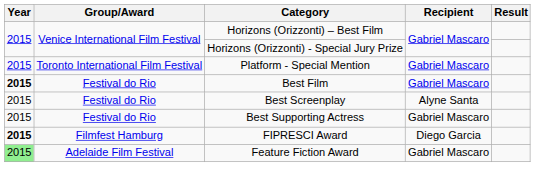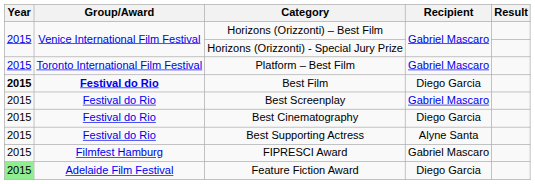 <table class="wikitable sortable">
 <tr>
 <th>Year</th>
 <th>Group/Award</th>
 <th>Category</th>
 <th>Recipient</th>
 <th>Result</th>
 </tr>
 <tr>
 <td rowspan="2" align="center"><a href='#'>2015</a></td>
 <td rowspan="2" align="center"><a href='#'>Venice International Film Festival</a></td>
 <td align="center">Horizons (Orizzonti) – Best Film</td>
 <td rowspan="2" align="center"><a href='#'>Gabriel Mascaro</a></td>
 <td></td>
 </tr>
 <tr>
 <td align="center">Horizons (Orizzonti) - Special Jury Prize</td>
 <td></td>
 </tr>
 <tr>
 <td align="center"><a href='#'>2015</a></td>
 <td align="center"><a href='#'>Toronto International Film Festival</a></td>
-<td align="center">Platform  - Special Mention</td>
+<td align="center">Platform – Best Film</td>
 <td align="center"><a href='#'>Gabriel Mascaro</a></td>
 <td></td>
 </tr>
 <tr>
 <td align="center"><strong>2015</strong></td>
+<td align="center"><strong><a href='#'>Festival do Rio</a></strong></td>
+<td align="center">Best Film</td>
+<td align="center">Diego Garcia</td>
+<td></td>
+</tr>
+<tr>
+<td align="center">2015</td>
 <td align="center"><a href='#'>Festival do Rio</a></td>
-<td align="center">Best Film</td>
+<td align="center">Best Screenplay</td>
 <td align="center"><a href='#'>Gabriel Mascaro</a></td>
 <td></td>
 </tr>
 <tr>
 <td align="center">2015</td>
 <td align="center"><a href='#'>Festival do Rio</a></td>
-<td align="center">Best Screenplay</td>
-<td align="center">Alyne Santa</td>
+<td align="center">Best Cinematography</td>
+<td align="center">Diego Garcia</td>
 <td></td>
 </tr>
 <tr>
 <td align="center">2015</td>
 <td align="center"><a href='#'>Festival do Rio</a></td>
 <td align="center">Best Supporting Actress</td>
-<td align="center">Gabriel Mascaro</td>
+<td align="center">Alyne Santa</td>
 <td></td>
 </tr>
 <tr>
-<td align="center"><strong>2015</strong></td>
+<td align="center">2015</td>
 <td align="center"><a href='#'>Filmfest Hamburg</a></td>
 <td align="center">FIPRESCI Award</td>
-<td align="center">Diego Garcia</td>
+<td align="center">Gabriel Mascaro</td>
 <td></td>
 </tr>
 <tr>
 <td align="center" style="background: lightgreen;">2015</td>
 <td align="center"><a href='#'>Adelaide Film Festival</a></td>
 <td align="center">Feature Fiction Award</td>
-<td align="center">Gabriel Mascaro</td>
+<td align="center">Diego Garcia</td>
 <td></td>
 </tr>
 </table>
